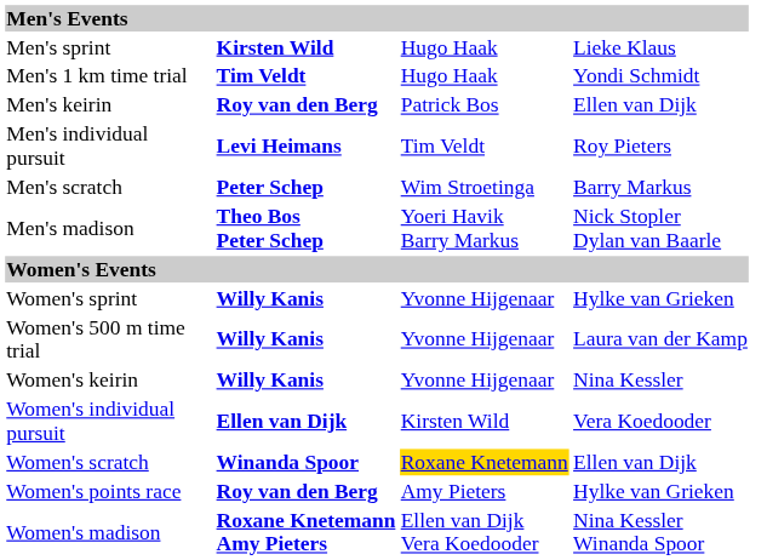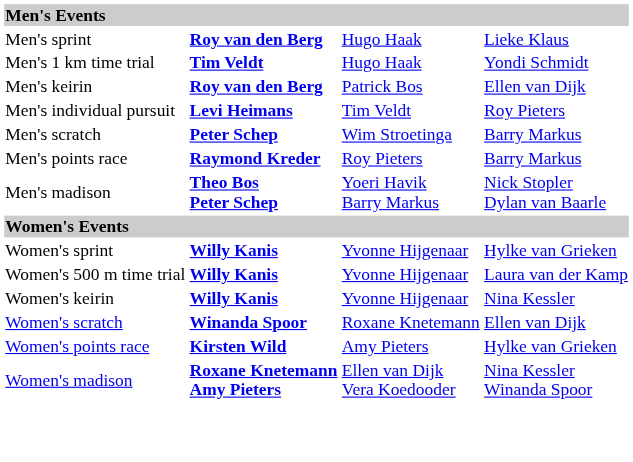 <table>
 <tr bgcolor="#cccccc">
 <td colspan=4><strong>Men's Events</strong></td>
 </tr>
 <tr>
 <td>Men's sprint</td>
-<td><strong><a href='#'>Kirsten Wild</a></strong></td>
+<td><strong><a href='#'>Roy van den Berg</a></strong></td>
 <td><a href='#'>Hugo Haak</a></td>
 <td><a href='#'>Lieke Klaus</a></td>
 </tr>
 <tr>
 <td>Men's 1 km time trial</td>
 <td><strong><a href='#'>Tim Veldt</a></strong></td>
 <td><a href='#'>Hugo Haak</a></td>
 <td><a href='#'>Yondi Schmidt</a></td>
 </tr>
 <tr>
 <td>Men's keirin</td>
 <td><strong><a href='#'>Roy van den Berg</a></strong></td>
 <td><a href='#'>Patrick Bos</a></td>
 <td><a href='#'>Ellen van Dijk</a></td>
 </tr>
 <tr>
 <td>Men's individual pursuit</td>
 <td><strong><a href='#'>Levi Heimans</a></strong></td>
 <td><a href='#'>Tim Veldt</a></td>
 <td><a href='#'>Roy Pieters</a></td>
 </tr>
 <tr>
 <td>Men's scratch</td>
 <td><strong><a href='#'>Peter Schep</a></strong></td>
 <td><a href='#'>Wim Stroetinga</a></td>
+<td><a href='#'>Barry Markus</a></td>
+</tr>
+<tr>
+<td>Men's points race</td>
+<td><strong><a href='#'>Raymond Kreder</a></strong></td>
+<td><a href='#'>Roy Pieters</a></td>
 <td><a href='#'>Barry Markus</a></td>
 </tr>
 <tr>
 <td>Men's madison</td>
 <td><strong><a href='#'>Theo Bos</a></strong><br><strong><a href='#'>Peter Schep</a></strong></td>
 <td><a href='#'>Yoeri Havik</a><br><a href='#'>Barry Markus</a></td>
 <td><a href='#'>Nick Stopler</a><br><a href='#'>Dylan van Baarle</a></td>
 </tr>
 <tr bgcolor="#cccccc">
 <td colspan=4><strong>Women's Events</strong></td>
 </tr>
 <tr>
 <td>Women's sprint</td>
 <td><strong><a href='#'>Willy Kanis</a></strong></td>
 <td><a href='#'>Yvonne Hijgenaar</a></td>
 <td><a href='#'>Hylke van Grieken</a></td>
 </tr>
 <tr>
 <td>Women's 500 m time trial<br></td>
 <td><strong><a href='#'>Willy Kanis</a></strong></td>
 <td><a href='#'>Yvonne Hijgenaar</a></td>
 <td><a href='#'>Laura van der Kamp</a></td>
 </tr>
 <tr>
 <td>Women's keirin</td>
 <td><strong><a href='#'>Willy Kanis</a></strong></td>
 <td><a href='#'>Yvonne Hijgenaar</a></td>
 <td><a href='#'>Nina Kessler</a></td>
 </tr>
 <tr>
-<td width=155><a href='#'>Women's individual pursuit</a><br></td>
-<td><strong><a href='#'>Ellen van Dijk</a></strong></td>
-<td><a href='#'>Kirsten Wild</a></td>
-<td><a href='#'>Vera Koedooder</a></td>
-</tr>
-<tr>
 <td><a href='#'>Women's scratch</a><br></td>
 <td><strong><a href='#'>Winanda Spoor</a></strong></td>
-<td style="background: gold;"><a href='#'>Roxane Knetemann</a></td>
+<td><a href='#'>Roxane Knetemann</a></td>
 <td><a href='#'>Ellen van Dijk</a></td>
 </tr>
 <tr>
 <td><a href='#'>Women's points race</a><br></td>
-<td><strong><a href='#'>Roy van den Berg</a></strong></td>
+<td><strong><a href='#'>Kirsten Wild</a></strong></td>
 <td><a href='#'>Amy Pieters</a></td>
 <td><a href='#'>Hylke van Grieken</a></td>
 </tr>
 <tr>
 <td><a href='#'>Women's madison</a><br></td>
 <td><strong><a href='#'>Roxane Knetemann</a></strong><br><strong><a href='#'>Amy Pieters</a></strong></td>
 <td><a href='#'>Ellen van Dijk</a><br><a href='#'>Vera Koedooder</a></td>
 <td><a href='#'>Nina Kessler</a><br><a href='#'>Winanda Spoor</a></td>
 </tr>
 </table>
